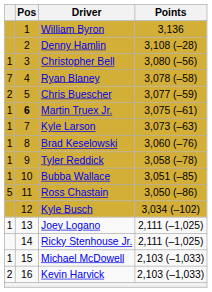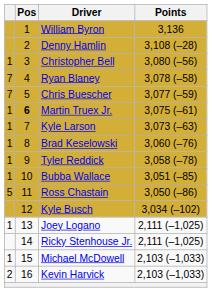 <table class="wikitable" style="font-size: 95%;">
 <tr>
 <th></th>
 <th>Pos</th>
 <th>Driver</th>
 <th>Points</th>
 </tr>
 <tr style="background:#D4AF37;">
 <td align="left"></td>
 <td style="text-align:center;">1</td>
 <td><a href='#'>William Byron</a></td>
 <td style="text-align:center;">3,136</td>
 </tr>
 <tr style="background:#D4AF37;">
 <td align="left"></td>
 <td style="text-align:center;">2</td>
 <td><a href='#'>Denny Hamlin</a></td>
 <td style="text-align:center;">3,108 (–28)</td>
 </tr>
 <tr style="background:#D4AF37;">
 <td align="left"> 1</td>
 <td style="text-align:center;">3</td>
 <td><a href='#'>Christopher Bell</a></td>
 <td style="text-align:center;">3,080 (–56)</td>
 </tr>
 <tr style="background:#D4AF37;">
 <td align="left"> 7</td>
 <td style="text-align:center;">4</td>
 <td><a href='#'>Ryan Blaney</a></td>
 <td style="text-align:center;">3,078 (–58)</td>
 </tr>
 <tr style="background:#D4AF37;">
-<td align="left"> 2</td>
+<td align="left"> 7</td>
 <td style="text-align:center;">5</td>
 <td><a href='#'>Chris Buescher</a></td>
 <td style="text-align:center;">3,077 (–59)</td>
 </tr>
 <tr style="background:#D4AF37;">
 <td align="left"> 1</td>
 <td style="text-align:center;"><strong>6</strong></td>
 <td><a href='#'>Martin Truex Jr.</a></td>
 <td style="text-align:center;">3,075 (–61)</td>
 </tr>
 <tr style="background:#D4AF37;">
 <td align="left"> 1</td>
 <td style="text-align:center;">7</td>
 <td><a href='#'>Kyle Larson</a></td>
 <td style="text-align:center;">3,073 (–63)</td>
 </tr>
 <tr style="background:#D4AF37;">
 <td align="left"> 1</td>
 <td style="text-align:center;">8</td>
 <td><a href='#'>Brad Keselowski</a></td>
 <td style="text-align:center;">3,060 (–76)</td>
 </tr>
 <tr style="background:#D4AF37;">
 <td align="left"> 1</td>
 <td style="text-align:center;">9</td>
 <td><a href='#'>Tyler Reddick</a></td>
 <td style="text-align:center;">3,058 (–78)</td>
 </tr>
 <tr style="background:#D4AF37;">
 <td align="left"> 1</td>
 <td style="text-align:center;">10</td>
 <td><a href='#'>Bubba Wallace</a></td>
 <td style="text-align:center;">3,051 (–85)</td>
 </tr>
 <tr style="background:#D4AF37;">
 <td align="left"> 5</td>
 <td style="text-align:center;">11</td>
 <td><a href='#'>Ross Chastain</a></td>
 <td style="text-align:center;">3,050 (–86)</td>
 </tr>
 <tr style="background:#D4AF37;">
 <td align="left"></td>
 <td style="text-align:center;">12</td>
 <td><a href='#'>Kyle Busch</a></td>
 <td style="text-align:center;">3,034 (–102)</td>
 </tr>
 <tr>
 <td align="left"> 1</td>
 <td style="text-align:center;">13</td>
 <td><a href='#'>Joey Logano</a></td>
 <td style="text-align:center;">2,111 (–1,025)</td>
 </tr>
 <tr>
 <td align="left"></td>
 <td style="text-align:center;">14</td>
 <td><a href='#'>Ricky Stenhouse Jr.</a></td>
 <td style="text-align:center;">2,111 (–1,025)</td>
 </tr>
 <tr>
 <td align="left"> 1</td>
 <td style="text-align:center;">15</td>
 <td><a href='#'>Michael McDowell</a></td>
 <td style="text-align:center;">2,103 (–1,033)</td>
 </tr>
 <tr>
 <td align="left"> 2</td>
 <td style="text-align:center;">16</td>
 <td><a href='#'>Kevin Harvick</a></td>
 <td style="text-align:center;">2,103 (–1,033)</td>
 </tr>
 <tr class="sortbottom">
 <th colspan="9"></th>
 </tr>
 </table>
